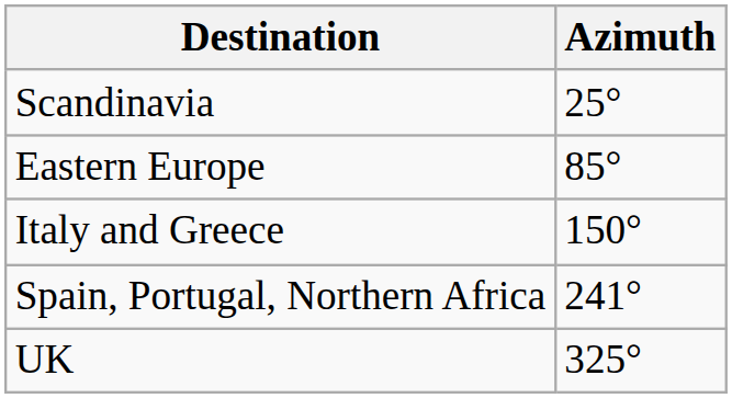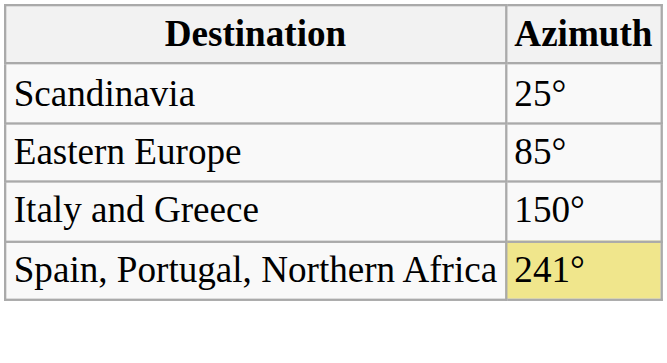 <table class="wikitable">
 <tr>
 <th>Destination</th>
 <th>Azimuth</th>
 </tr>
 <tr>
 <td>Scandinavia</td>
 <td>25°</td>
 </tr>
 <tr>
 <td>Eastern Europe</td>
 <td>85°</td>
 </tr>
 <tr>
 <td>Italy and Greece</td>
 <td>150°</td>
 </tr>
 <tr>
 <td>Spain, Portugal, Northern Africa</td>
-<td>241°</td>
-</tr>
-<tr>
-<td>UK</td>
-<td>325°</td>
+<td style="background: khaki;">241°</td>
 </tr>
 </table>
